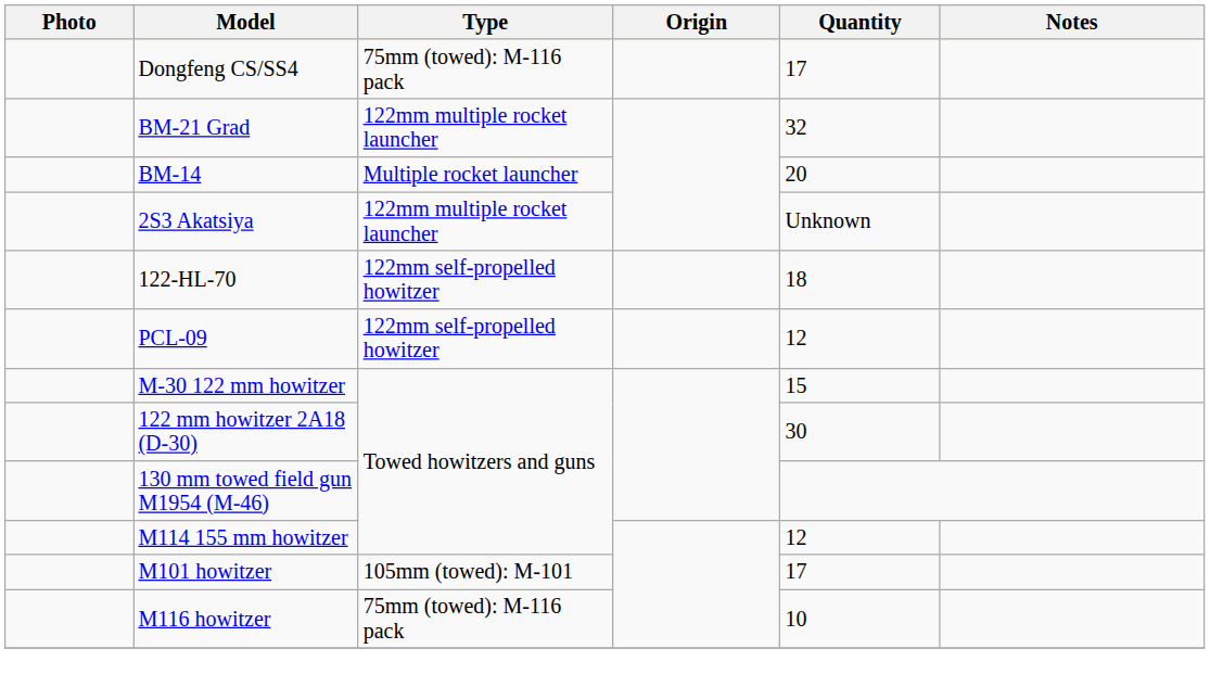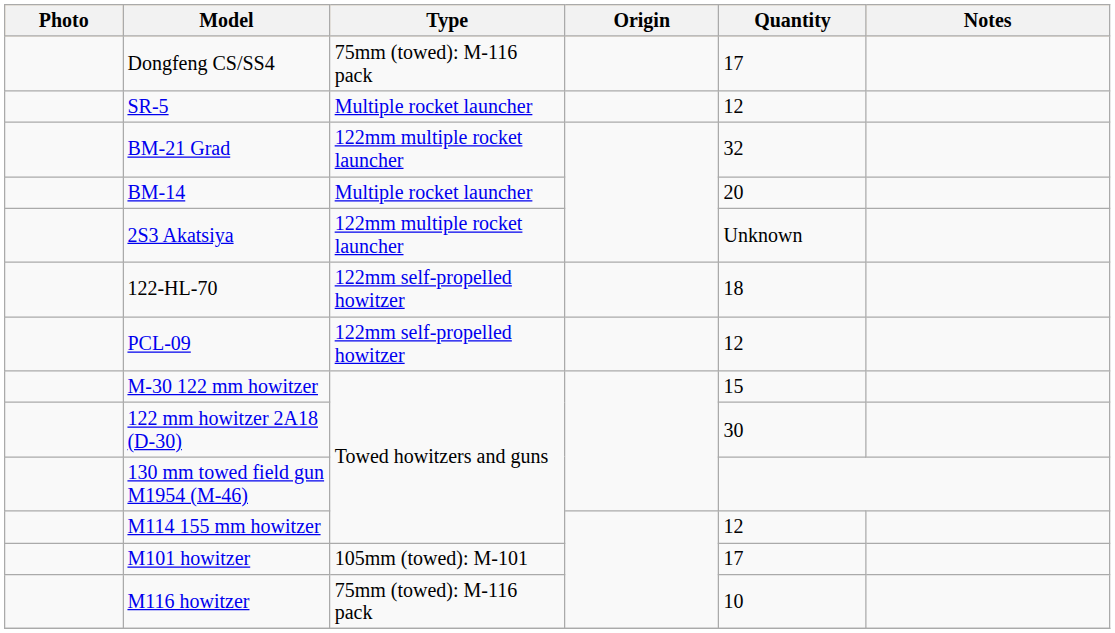 <table class="wikitable" border="1" style="border-collapse: collapse;" width="70%">
 <tr bgcolor=#FFDEAD>
 <th width="2%">Photo</th>
 <th width="4%">Model</th>
 <th width="5%">Type</th>
 <th width="3%">Origin</th>
 <th width="2%">Quantity</th>
 <th width="6%">Notes</th>
 </tr>
 <tr>
 <td></td>
 <td>Dongfeng CS/SS4</td>
 <td>75mm (towed): M-116 pack</td>
 <td></td>
 <td>17</td>
+<td></td>
+</tr>
+<tr>
+<td></td>
+<td><a href='#'>SR-5</a></td>
+<td><a href='#'>Multiple rocket launcher</a></td>
+<td></td>
+<td>12</td>
 <td></td>
 </tr>
 <tr>
 <td></td>
 <td><a href='#'>BM-21 Grad</a></td>
 <td><a href='#'>122mm multiple rocket launcher</a></td>
 <td rowspan="3"></td>
 <td>32</td>
 <td></td>
 </tr>
 <tr>
 <td></td>
 <td><a href='#'>BM-14</a></td>
 <td><a href='#'>Multiple rocket launcher</a></td>
 <td>20</td>
 <td></td>
 </tr>
 <tr>
 <td></td>
 <td><a href='#'>2S3 Akatsiya</a></td>
 <td><a href='#'>122mm multiple rocket launcher</a></td>
 <td>Unknown</td>
 <td></td>
 </tr>
 <tr>
 <td></td>
 <td>122-HL-70</td>
 <td><a href='#'>122mm self-propelled howitzer</a></td>
 <td></td>
 <td>18</td>
 <td></td>
 </tr>
 <tr>
 <td></td>
 <td><a href='#'>PCL-09</a></td>
 <td><a href='#'>122mm self-propelled howitzer</a></td>
 <td></td>
 <td>12</td>
 <td></td>
 </tr>
 <tr>
 <td></td>
 <td><a href='#'>M-30 122 mm howitzer</a></td>
 <td rowspan="4">Towed howitzers and guns</td>
 <td rowspan="3"></td>
 <td>15</td>
 <td></td>
 </tr>
 <tr>
 <td></td>
 <td><a href='#'>122 mm howitzer 2A18 (D-30)</a></td>
 <td>30</td>
 <td></td>
 </tr>
 <tr>
 <td></td>
 <td><a href='#'>130 mm towed field gun M1954 (M-46)</a></td>
 </tr>
 <tr>
 <td></td>
 <td><a href='#'>M114 155 mm howitzer</a></td>
 <td rowspan="3"></td>
 <td>12</td>
 <td></td>
 </tr>
 <tr>
 <td></td>
 <td><a href='#'>M101 howitzer</a></td>
 <td>105mm (towed): M-101</td>
 <td>17</td>
 <td></td>
 </tr>
 <tr>
 <td></td>
 <td><a href='#'>M116 howitzer</a></td>
 <td>75mm (towed): M-116 pack</td>
 <td>10</td>
 <td></td>
 </tr>
 <tr>
 </tr>
 </table>
